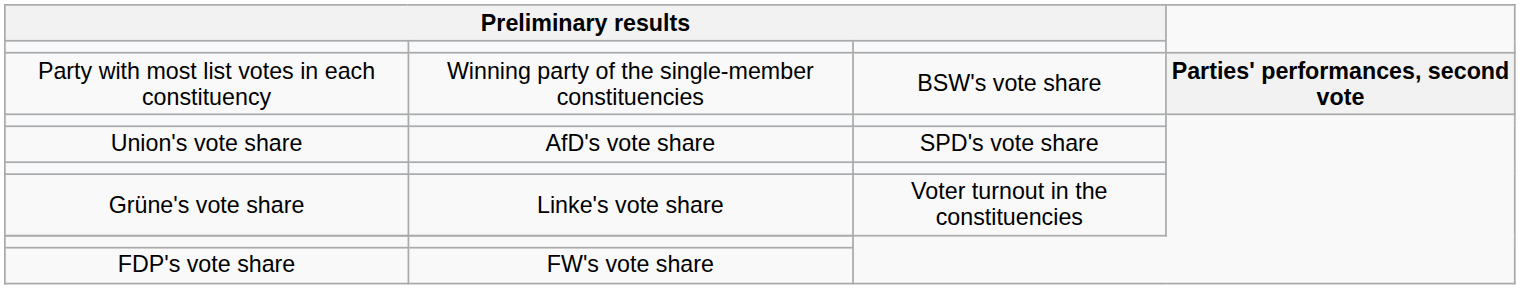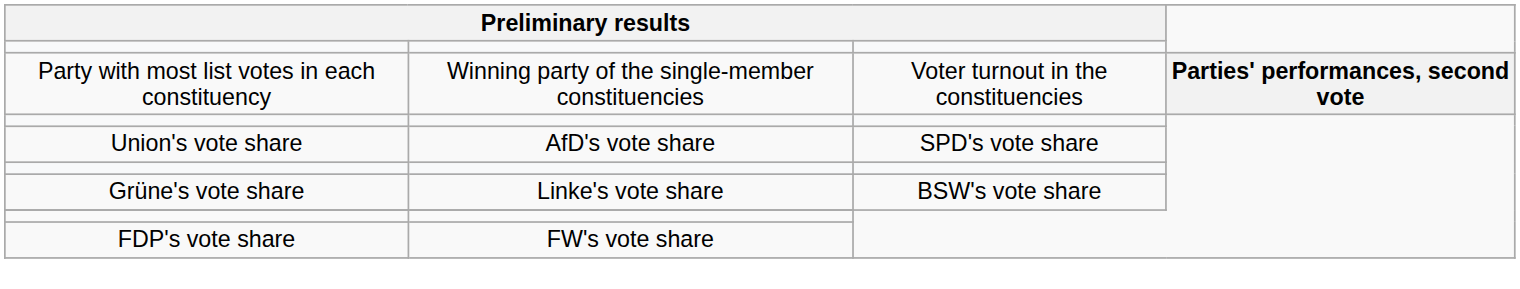 <table class="wikitable" style="margin:auto; font-size:85%; text-align:center;">
 <tr>
 <th colspan="3">Preliminary results</th>
 </tr>
 <tr bgcolor=#f8f9fa>
 <td></td>
 <td></td>
 <td></td>
 </tr>
 <tr>
 <td>Party with most list votes in each constituency</td>
 <td>Winning party of the single-member constituencies</td>
-<td>BSW's vote share</td>
+<td>Voter turnout in the constituencies</td>
 <th colspan="3">Parties' performances, second vote</th>
 </tr>
 <tr bgcolor=#f8f9fa>
 <td></td>
 <td></td>
 <td></td>
 </tr>
 <tr>
 <td>Union's vote share</td>
 <td>AfD's vote share</td>
 <td>SPD's vote share</td>
 </tr>
 <tr bgcolor=#f8f9fa>
 <td></td>
 <td></td>
 <td></td>
 </tr>
 <tr>
 <td>Grüne's vote share</td>
 <td>Linke's vote share</td>
-<td>Voter turnout in the constituencies</td>
+<td>BSW's vote share</td>
 </tr>
 <tr bgcolor=#f8f9fa>
 </tr>
 <tr>
 <td></td>
 <td></td>
 </tr>
 <tr>
 <td>FDP's vote share</td>
 <td>FW's vote share</td>
 </tr>
 </table>
